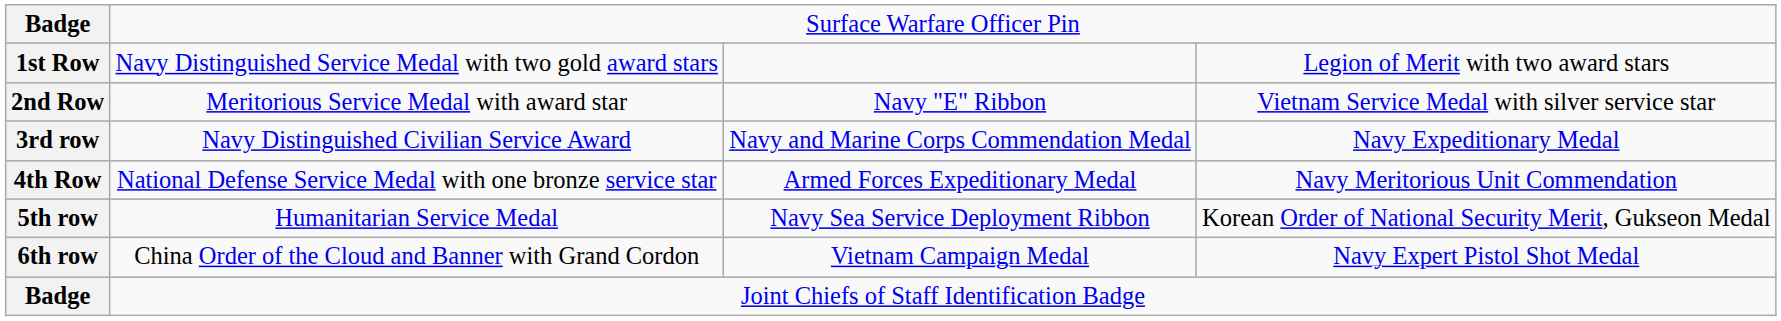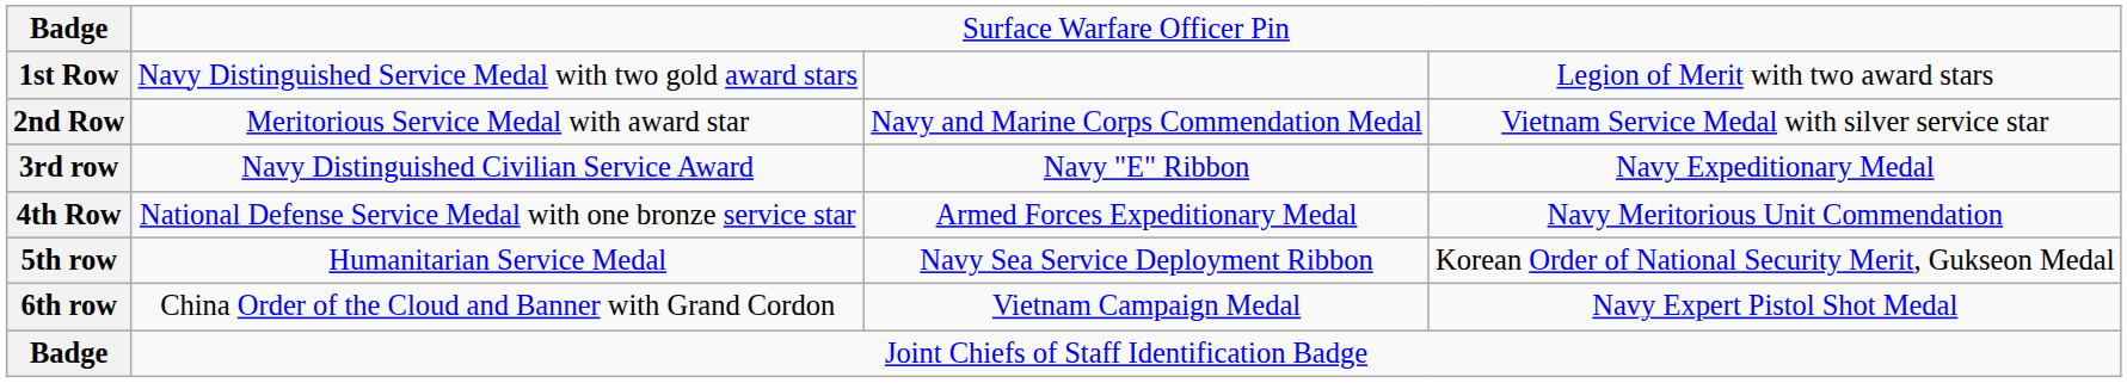 <table class="wikitable" style="margin:1em auto; text-align:center;">
 <tr>
 <th>Badge</th>
 <td colspan="3"><a href='#'>Surface Warfare Officer Pin</a></td>
 </tr>
 <tr>
 <th>1st Row</th>
 <td><a href='#'>Navy Distinguished Service Medal</a> with two gold <a href='#'>award stars</a></td>
 <td></td>
 <td><a href='#'>Legion of Merit</a> with two award stars</td>
 </tr>
 <tr>
 <th>2nd Row</th>
 <td><a href='#'>Meritorious Service Medal</a> with award star</td>
-<td><a href='#'>Navy "E" Ribbon</a></td>
+<td><a href='#'>Navy and Marine Corps Commendation Medal</a></td>
 <td><a href='#'>Vietnam Service Medal</a> with silver service star</td>
 </tr>
 <tr>
 <th>3rd row</th>
 <td><a href='#'>Navy Distinguished Civilian Service Award</a></td>
-<td><a href='#'>Navy and Marine Corps Commendation Medal</a></td>
+<td><a href='#'>Navy "E" Ribbon</a></td>
 <td><a href='#'>Navy Expeditionary Medal</a></td>
 </tr>
 <tr>
 <th>4th Row</th>
 <td><a href='#'>National Defense Service Medal</a> with one bronze <a href='#'>service star</a></td>
 <td><a href='#'>Armed Forces Expeditionary Medal</a></td>
 <td><a href='#'>Navy Meritorious Unit Commendation</a></td>
 </tr>
 <tr>
 <th>5th row</th>
 <td><a href='#'>Humanitarian Service Medal</a></td>
 <td><a href='#'>Navy Sea Service Deployment Ribbon</a></td>
 <td>Korean <a href='#'>Order of National Security Merit</a>, Gukseon Medal</td>
 </tr>
 <tr>
 <th>6th row</th>
 <td>China <a href='#'>Order of the Cloud and Banner</a> with Grand Cordon</td>
 <td><a href='#'>Vietnam Campaign Medal</a></td>
 <td><a href='#'>Navy Expert Pistol Shot Medal</a></td>
 </tr>
 <tr>
 <th>Badge</th>
 <td colspan="3"><a href='#'>Joint Chiefs of Staff Identification Badge</a></td>
 </tr>
 </table>
